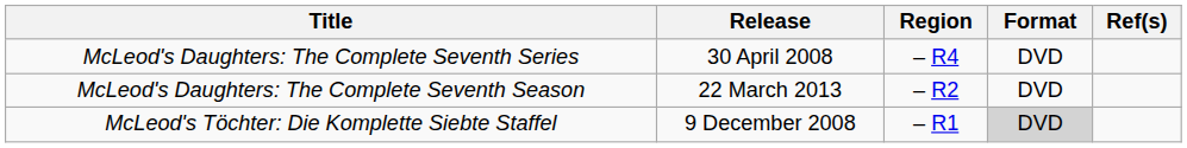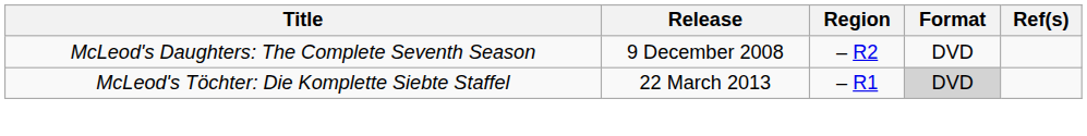 <table class="wikitable" style="width:99%; text-align:center;">
 <tr>
 <th>Title</th>
 <th>Release</th>
 <th>Region</th>
 <th>Format</th>
 <th>Ref(s)</th>
 </tr>
 <tr>
-<td><em>McLeod's Daughters: The Complete Seventh Series</em></td>
-<td>30 April 2008</td>
-<td> – <a href='#'>R4</a></td>
-<td>DVD</td>
-<td></td>
-</tr>
-<tr>
 <td><em>McLeod's Daughters: The Complete Seventh Season</em></td>
-<td>22 March 2013</td>
+<td>9 December 2008</td>
 <td> – <a href='#'>R2</a></td>
 <td>DVD</td>
 <td></td>
 </tr>
 <tr>
 <td><em>McLeod's Töchter: Die Komplette Siebte Staffel</em></td>
-<td>9 December 2008</td>
+<td>22 March 2013</td>
 <td> – <a href='#'>R1</a></td>
 <td style="background: lightgrey;">DVD</td>
 <td></td>
 </tr>
 </table>
